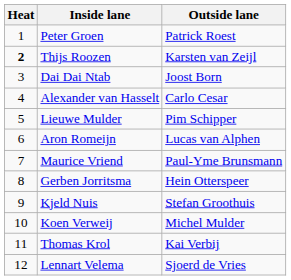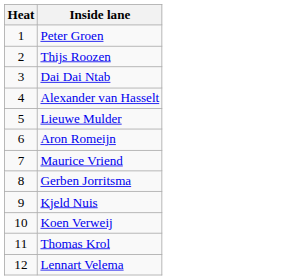 <table class="wikitable">
 <tr>
 <th>Heat</th>
 <th>Inside lane</th>
-<th>Outside lane</th>
 </tr>
 <tr>
 <td align="center">1</td>
 <td><a href='#'>Peter Groen</a></td>
-<td><a href='#'>Patrick Roest</a></td>
 </tr>
 <tr>
-<td align="center"><strong>2</strong></td>
+<td align="center">2</td>
 <td><a href='#'>Thijs Roozen</a></td>
-<td><a href='#'>Karsten van Zeijl</a></td>
 </tr>
 <tr>
 <td align="center">3</td>
 <td><a href='#'>Dai Dai Ntab</a></td>
-<td><a href='#'>Joost Born</a></td>
 </tr>
 <tr>
 <td align="center">4</td>
 <td><a href='#'>Alexander van Hasselt</a></td>
-<td><a href='#'>Carlo Cesar</a></td>
 </tr>
 <tr>
 <td align="center">5</td>
 <td><a href='#'>Lieuwe Mulder</a></td>
-<td><a href='#'>Pim Schipper</a></td>
 </tr>
 <tr>
 <td align="center">6</td>
 <td><a href='#'>Aron Romeijn</a></td>
-<td><a href='#'>Lucas van Alphen</a></td>
 </tr>
 <tr>
 <td align="center">7</td>
 <td><a href='#'>Maurice Vriend</a></td>
-<td><a href='#'>Paul-Yme Brunsmann</a></td>
 </tr>
 <tr>
 <td align="center">8</td>
 <td><a href='#'>Gerben Jorritsma</a></td>
-<td><a href='#'>Hein Otterspeer</a></td>
 </tr>
 <tr>
 <td align="center">9</td>
 <td><a href='#'>Kjeld Nuis</a></td>
-<td><a href='#'>Stefan Groothuis</a></td>
 </tr>
 <tr>
 <td align="center">10</td>
 <td><a href='#'>Koen Verweij</a></td>
-<td><a href='#'>Michel Mulder</a></td>
 </tr>
 <tr>
 <td align="center">11</td>
 <td><a href='#'>Thomas Krol</a></td>
-<td><a href='#'>Kai Verbij</a></td>
 </tr>
 <tr>
 <td align="center">12</td>
 <td><a href='#'>Lennart Velema</a></td>
-<td><a href='#'>Sjoerd de Vries</a></td>
 </tr>
 </table>
